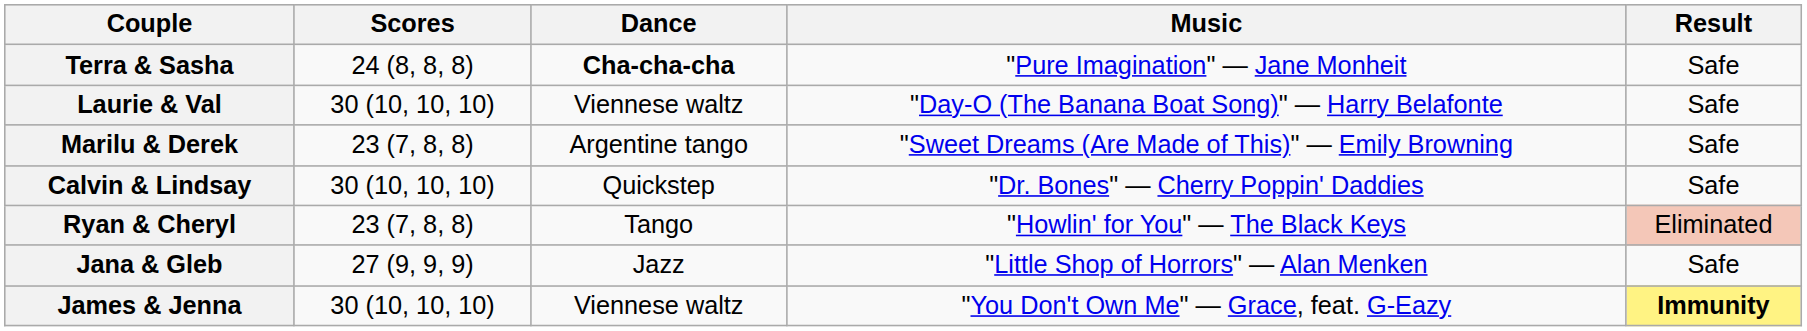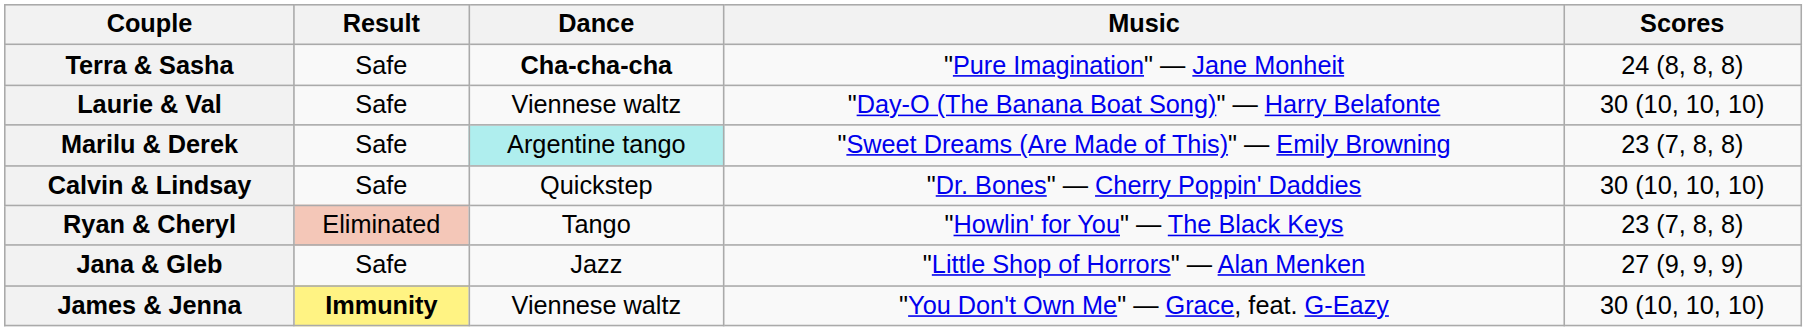 <table class="wikitable sortable" style="text-align:center; width:90%">
 <tr>
 <th scope="col">Couple</th>
-<th scope="col">Scores</th>
+<th scope="col" class="unsortable">Result</th>
 <th scope="col" class="unsortable">Dance</th>
 <th scope="col" class="unsortable">Music</th>
-<th scope="col" class="unsortable">Result</th>
+<th scope="col">Scores</th>
 </tr>
 <tr>
 <th scope="row">Terra & Sasha</th>
-<td>24 (8, 8, 8)</td>
+<td>Safe</td>
 <td><strong>Cha-cha-cha</strong></td>
 <td>"<a href='#'>Pure Imagination</a>" — <a href='#'>Jane Monheit</a></td>
-<td>Safe</td>
+<td>24 (8, 8, 8)</td>
 </tr>
 <tr>
 <th scope="row">Laurie & Val</th>
-<td>30 (10, 10, 10)</td>
+<td>Safe</td>
 <td>Viennese waltz</td>
 <td>"<a href='#'>Day-O (The Banana Boat Song)</a>" — <a href='#'>Harry Belafonte</a></td>
-<td>Safe</td>
+<td>30 (10, 10, 10)</td>
 </tr>
 <tr>
 <th scope="row">Marilu & Derek</th>
+<td>Safe</td>
+<td style="background: paleturquoise;">Argentine tango</td>
+<td>"<a href='#'>Sweet Dreams (Are Made of This)</a>" — <a href='#'>Emily Browning</a></td>
 <td>23 (7, 8, 8)</td>
-<td>Argentine tango</td>
-<td>"<a href='#'>Sweet Dreams (Are Made of This)</a>" — <a href='#'>Emily Browning</a></td>
-<td>Safe</td>
 </tr>
 <tr>
 <th scope="row">Calvin & Lindsay</th>
-<td>30 (10, 10, 10)</td>
+<td>Safe</td>
 <td>Quickstep</td>
 <td>"<a href='#'>Dr. Bones</a>" — <a href='#'>Cherry Poppin' Daddies</a></td>
-<td>Safe</td>
+<td>30 (10, 10, 10)</td>
 </tr>
 <tr>
 <th scope="row">Ryan & Cheryl</th>
-<td>23 (7, 8, 8)</td>
+<td bgcolor=f4c7b8>Eliminated</td>
 <td>Tango</td>
 <td>"<a href='#'>Howlin' for You</a>" — <a href='#'>The Black Keys</a></td>
-<td bgcolor=f4c7b8>Eliminated</td>
+<td>23 (7, 8, 8)</td>
 </tr>
 <tr>
 <th scope="row">Jana & Gleb</th>
-<td>27 (9, 9, 9)</td>
+<td>Safe</td>
 <td>Jazz</td>
 <td>"<a href='#'>Little Shop of Horrors</a>" — <a href='#'>Alan Menken</a></td>
-<td>Safe</td>
+<td>27 (9, 9, 9)</td>
 </tr>
 <tr>
 <th scope="row">James & Jenna</th>
-<td>30 (10, 10, 10)</td>
+<td bgcolor="fff383"><strong>Immunity</strong></td>
 <td>Viennese waltz</td>
 <td>"<a href='#'>You Don't Own Me</a>" — <a href='#'>Grace</a>, feat. <a href='#'>G-Eazy</a></td>
-<td bgcolor="fff383"><strong>Immunity</strong></td>
+<td>30 (10, 10, 10)</td>
 </tr>
 </table>
